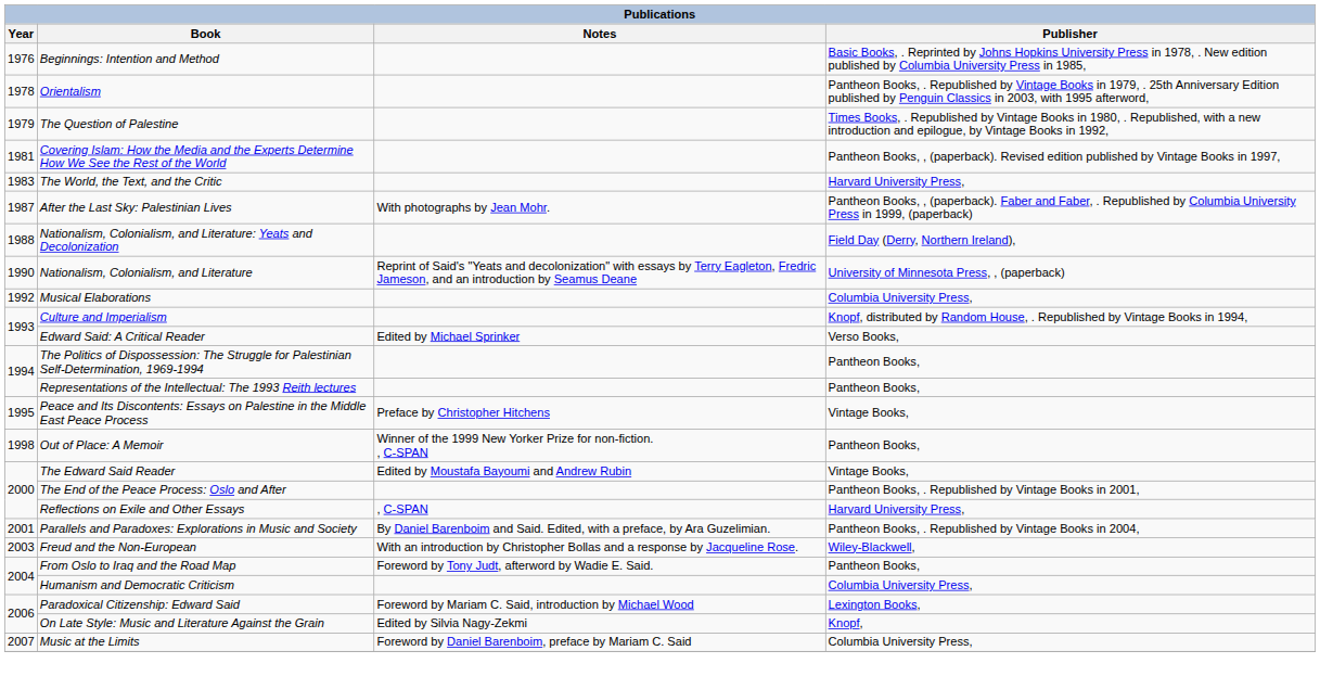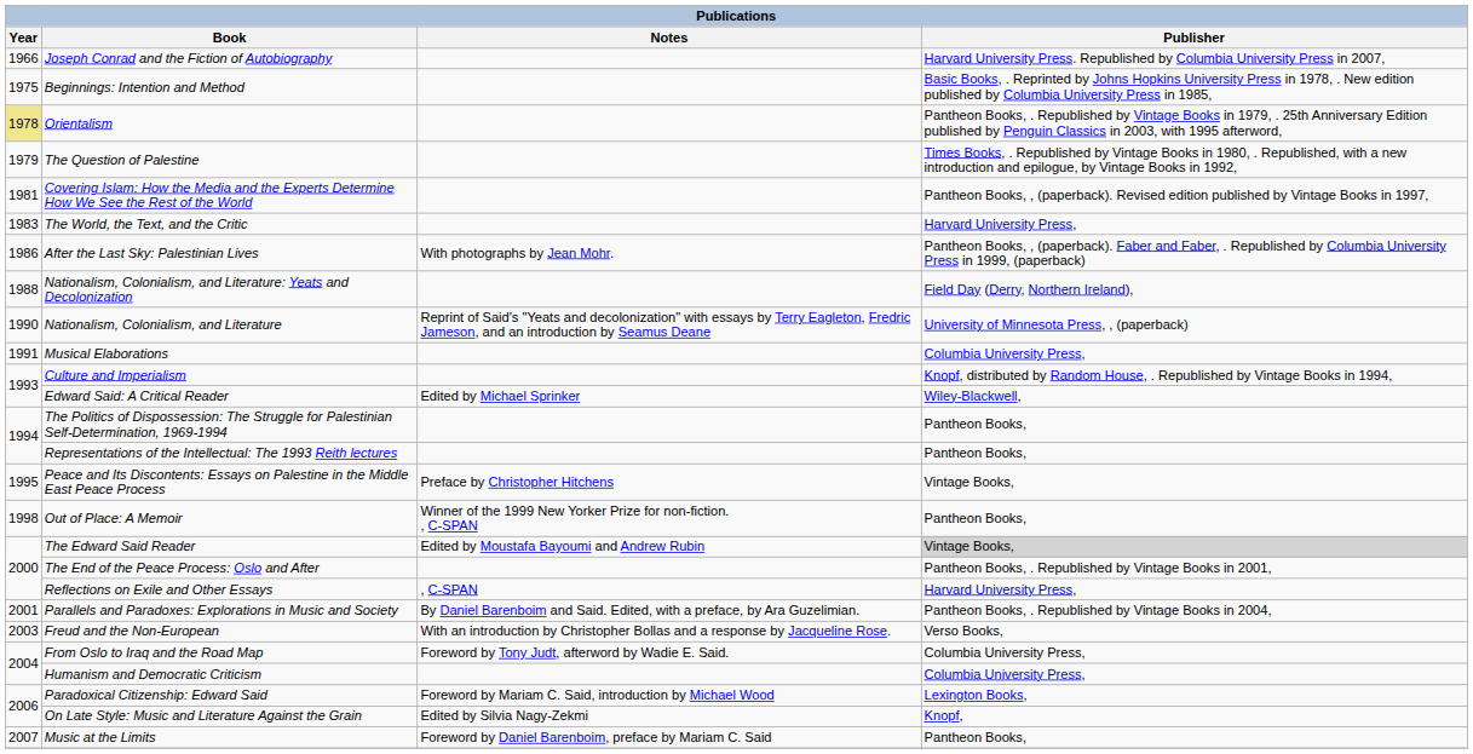 <table class="wikitable" style="font-size: 90%;">
 <tr>
 <th colspan="4" style="background: LightSteelBlue;">Publications</th>
 </tr>
 <tr>
 <th>Year</th>
 <th>Book</th>
 <th>Notes</th>
 <th>Publisher</th>
 </tr>
 <tr>
-<td>1976</td>
+<td>1966</td>
+<td><em><a href='#'>Joseph Conrad</a> and the Fiction of <a href='#'>Autobiography</a></em></td>
+<td></td>
+<td><a href='#'>Harvard University Press</a>.  Republished by <a href='#'>Columbia University Press</a> in 2007, </td>
+</tr>
+<tr>
+<td>1975</td>
 <td><em>Beginnings: Intention and Method</em></td>
 <td></td>
 <td><a href='#'>Basic Books</a>, .  Reprinted by <a href='#'>Johns Hopkins University Press</a> in 1978, .  New edition published by <a href='#'>Columbia University Press</a> in 1985, </td>
 </tr>
 <tr>
-<td>1978</td>
+<td style="background: khaki;">1978</td>
 <td><em><a href='#'>Orientalism</a></em></td>
 <td></td>
 <td>Pantheon Books, .  Republished by <a href='#'>Vintage Books</a> in 1979, .  25th Anniversary Edition published by <a href='#'>Penguin Classics</a> in 2003, with 1995 afterword, </td>
 </tr>
 <tr>
 <td>1979</td>
 <td><em>The Question of Palestine</em></td>
 <td></td>
 <td><a href='#'>Times Books</a>, .  Republished by Vintage Books in 1980, .  Republished, with a new introduction and epilogue, by Vintage Books in 1992, </td>
 </tr>
 <tr>
 <td>1981</td>
 <td><em><a href='#'>Covering Islam: How the Media and the Experts Determine How We See the Rest of the World</a></em></td>
 <td></td>
 <td>Pantheon Books, ,  (paperback).  Revised edition published by Vintage Books in 1997, </td>
 </tr>
 <tr>
 <td>1983</td>
 <td><em>The World, the Text, and the Critic</em></td>
 <td></td>
 <td><a href='#'>Harvard University Press</a>, </td>
 </tr>
 <tr>
-<td>1987</td>
+<td>1986</td>
 <td><em>After the Last Sky: Palestinian Lives</em></td>
 <td>With photographs by <a href='#'>Jean Mohr</a>.</td>
 <td>Pantheon Books, ,  (paperback). <a href='#'>Faber and Faber</a>, .  Republished by <a href='#'>Columbia University Press</a> in 1999,  (paperback)</td>
 </tr>
 <tr>
 <td>1988</td>
 <td><em>Nationalism, Colonialism, and Literature: <a href='#'>Yeats</a> and <a href='#'>Decolonization</a></em></td>
 <td></td>
 <td><a href='#'>Field Day</a> (<a href='#'>Derry</a>, <a href='#'>Northern Ireland</a>), </td>
 </tr>
 <tr>
 <td>1990</td>
 <td><em>Nationalism, Colonialism, and Literature</em></td>
 <td>Reprint of Said's "Yeats and decolonization" with essays by <a href='#'>Terry Eagleton</a>, <a href='#'>Fredric Jameson</a>, and an introduction by <a href='#'>Seamus Deane</a></td>
 <td><a href='#'>University of Minnesota Press</a>, ,  (paperback)</td>
 </tr>
 <tr>
-<td>1992</td>
+<td>1991</td>
 <td><em>Musical Elaborations</em></td>
 <td></td>
 <td><a href='#'>Columbia University Press</a>, </td>
 </tr>
 <tr>
 <td rowspan=2>1993</td>
 <td><em><a href='#'>Culture and Imperialism</a></em></td>
 <td></td>
 <td><a href='#'>Knopf</a>, distributed by <a href='#'>Random House</a>, .  Republished by Vintage Books in 1994, </td>
 </tr>
 <tr>
 <td><em>Edward Said: A Critical Reader</em></td>
 <td>Edited by <a href='#'>Michael Sprinker</a></td>
-<td>Verso Books, </td>
+<td><a href='#'>Wiley-Blackwell</a>, </td>
 </tr>
 <tr>
 <td rowspan=2>1994</td>
 <td><em>The Politics of Dispossession: The Struggle for Palestinian Self-Determination, 1969-1994</em></td>
 <td></td>
 <td>Pantheon Books, </td>
 </tr>
 <tr>
 <td><em>Representations of the Intellectual: The 1993 <a href='#'>Reith lectures</a></em></td>
 <td></td>
 <td>Pantheon Books, </td>
 </tr>
 <tr>
 <td>1995</td>
 <td><em>Peace and Its Discontents: Essays on Palestine in the Middle East Peace Process</em></td>
 <td>Preface by <a href='#'>Christopher Hitchens</a></td>
 <td>Vintage Books,  </td>
 </tr>
 <tr>
 <td>1998</td>
 <td><em>Out of Place: A Memoir</em></td>
 <td>Winner of the 1999 New Yorker Prize for non-fiction.<br>, <a href='#'>C-SPAN</a></td>
 <td>Pantheon Books, </td>
 </tr>
 <tr>
 <td rowspan=3>2000</td>
 <td><em>The Edward Said Reader</em></td>
 <td>Edited by <a href='#'>Moustafa Bayoumi</a> and <a href='#'>Andrew Rubin</a></td>
-<td>Vintage Books, </td>
+<td style="background: lightgrey;">Vintage Books, </td>
 </tr>
 <tr>
 <td><em>The End of the Peace Process: <a href='#'>Oslo</a> and After</em></td>
 <td></td>
 <td>Pantheon Books, .  Republished by Vintage Books in 2001, </td>
 </tr>
 <tr>
 <td><em>Reflections on Exile and Other Essays</em></td>
 <td>, <a href='#'>C-SPAN</a></td>
 <td><a href='#'>Harvard University Press</a>, </td>
 </tr>
 <tr>
 <td>2001</td>
 <td><em>Parallels and Paradoxes: Explorations in Music and Society</em></td>
 <td>By <a href='#'>Daniel Barenboim</a> and Said.  Edited, with a preface, by Ara Guzelimian.</td>
 <td>Pantheon Books, .  Republished by Vintage Books in 2004, </td>
 </tr>
 <tr>
 <td>2003</td>
 <td><em>Freud and the Non-European</em></td>
 <td>With an introduction by Christopher Bollas and a response by <a href='#'>Jacqueline Rose</a>.</td>
-<td><a href='#'>Wiley-Blackwell</a>, </td>
+<td>Verso Books, </td>
 </tr>
 <tr>
 <td rowspan=2>2004</td>
 <td><em>From Oslo to Iraq and the Road Map</em></td>
 <td>Foreword by <a href='#'>Tony Judt</a>, afterword by Wadie E. Said.</td>
-<td>Pantheon Books, </td>
+<td>Columbia University Press, </td>
 </tr>
 <tr>
 <td><em>Humanism and Democratic Criticism</em></td>
 <td></td>
 <td><a href='#'>Columbia University Press</a>, </td>
 </tr>
 <tr>
 <td rowspan=2>2006</td>
 <td><em>Paradoxical Citizenship: Edward Said</em></td>
 <td>Foreword by Mariam C. Said, introduction by <a href='#'>Michael Wood</a></td>
 <td><a href='#'>Lexington Books</a>, </td>
 </tr>
 <tr>
 <td><em>On Late Style: Music and Literature Against the Grain</em></td>
 <td>Edited by Silvia Nagy-Zekmi</td>
 <td><a href='#'>Knopf</a>, </td>
 </tr>
 <tr>
 <td>2007</td>
 <td><em>Music at the Limits</em></td>
 <td>Foreword by <a href='#'>Daniel Barenboim</a>, preface by Mariam C. Said</td>
-<td>Columbia University Press, </td>
+<td>Pantheon Books, </td>
 </tr>
 <tr>
 </tr>
 </table>
